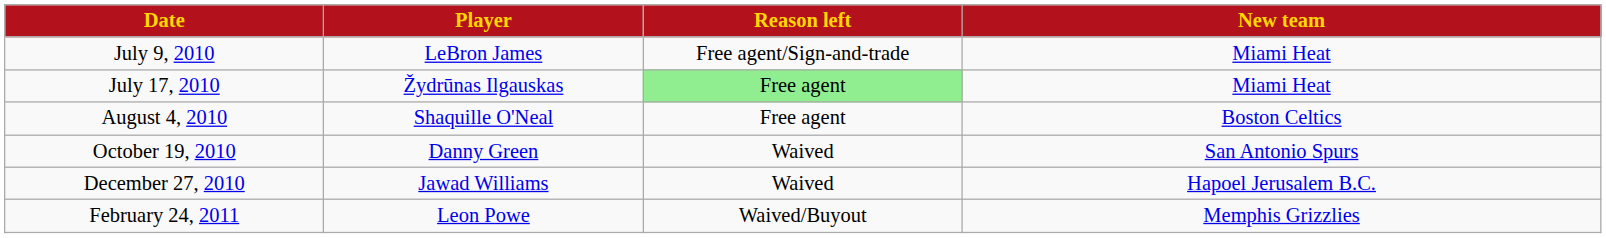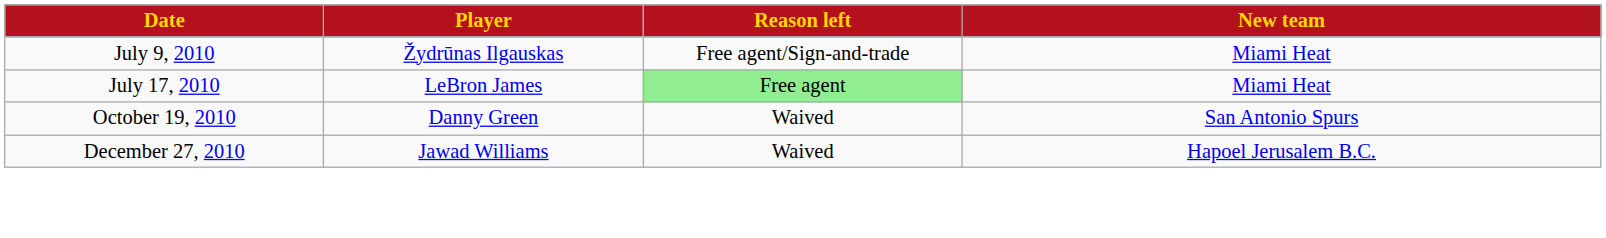 <table class="wikitable sortable sortable">
 <tr>
 <th style="background:#B3121D; color:gold" width="10%">Date</th>
 <th style="background:#B3121D; color:gold" width="10%">Player</th>
 <th style="background:#B3121D; color:gold" width="10%">Reason left</th>
 <th style="background:#B3121D; color:gold" width="20%">New team</th>
 </tr>
 <tr style="text-align: center">
 <td>July 9, <a href='#'>2010</a></td>
-<td><a href='#'>LeBron James</a></td>
+<td><a href='#'>Žydrūnas Ilgauskas</a></td>
 <td>Free agent/Sign-and-trade</td>
 <td><a href='#'>Miami Heat</a></td>
 </tr>
 <tr style="text-align: center">
 <td>July 17, <a href='#'>2010</a></td>
-<td><a href='#'>Žydrūnas Ilgauskas</a></td>
+<td><a href='#'>LeBron James</a></td>
 <td style="background: lightgreen;">Free agent</td>
 <td><a href='#'>Miami Heat</a></td>
-</tr>
-<tr style="text-align: center">
-<td>August 4, <a href='#'>2010</a></td>
-<td><a href='#'>Shaquille O'Neal</a></td>
-<td>Free agent</td>
-<td><a href='#'>Boston Celtics</a></td>
 </tr>
 <tr style="text-align: center">
 <td>October 19, <a href='#'>2010</a></td>
 <td><a href='#'>Danny Green</a></td>
 <td>Waived</td>
 <td><a href='#'>San Antonio Spurs</a></td>
 </tr>
 <tr style="text-align: center">
 <td>December 27, <a href='#'>2010</a></td>
 <td><a href='#'>Jawad Williams</a></td>
 <td>Waived</td>
 <td> <a href='#'>Hapoel Jerusalem B.C.</a></td>
 </tr>
-<tr style="text-align: center">
-<td>February 24, <a href='#'>2011</a></td>
-<td><a href='#'>Leon Powe</a></td>
-<td>Waived/Buyout</td>
-<td><a href='#'>Memphis Grizzlies</a></td>
-</tr>
 </table>
